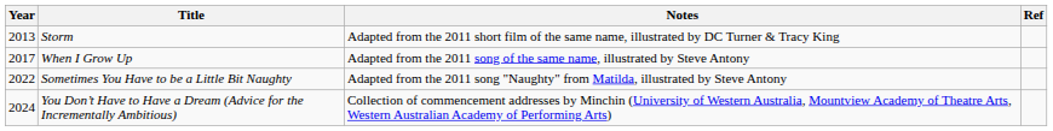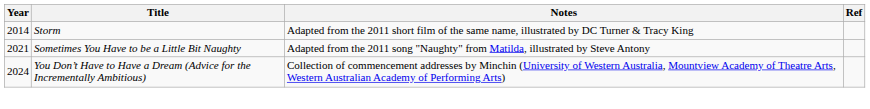 <table class="wikitable">
 <tr>
 <th>Year</th>
 <th>Title</th>
 <th>Notes</th>
 <th>Ref</th>
 </tr>
 <tr>
-<td>2013</td>
+<td>2014</td>
 <td><em>Storm</em></td>
 <td>Adapted from the 2011 short film of the same name, illustrated by DC Turner & Tracy King</td>
 <td></td>
 </tr>
 <tr>
-<td>2017</td>
-<td><em>When I Grow Up</em></td>
-<td>Adapted from the 2011 <a href='#'>song of the same name</a>, illustrated by Steve Antony</td>
-<td></td>
-</tr>
-<tr>
-<td>2022</td>
+<td>2021</td>
 <td><em>Sometimes You Have to be a Little Bit Naughty</em></td>
 <td>Adapted from the 2011 song "Naughty" from <a href='#'>Matilda</a>, illustrated by Steve Antony</td>
 <td></td>
 </tr>
 <tr>
 <td>2024</td>
 <td><em>You Don’t Have to Have a Dream (Advice for the Incrementally Ambitious)</em></td>
 <td>Collection of commencement addresses by Minchin (<a href='#'>University of Western Australia</a>, <a href='#'>Mountview Academy of Theatre Arts</a>, <a href='#'>Western Australian Academy of Performing Arts</a>)</td>
 <td></td>
 </tr>
 </table>
